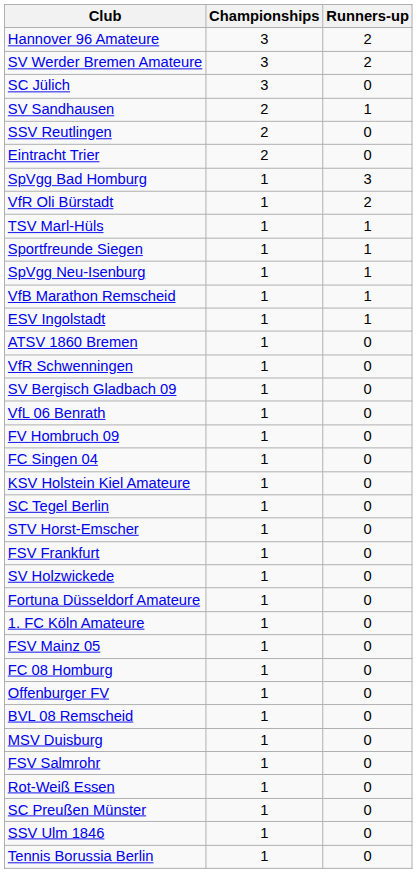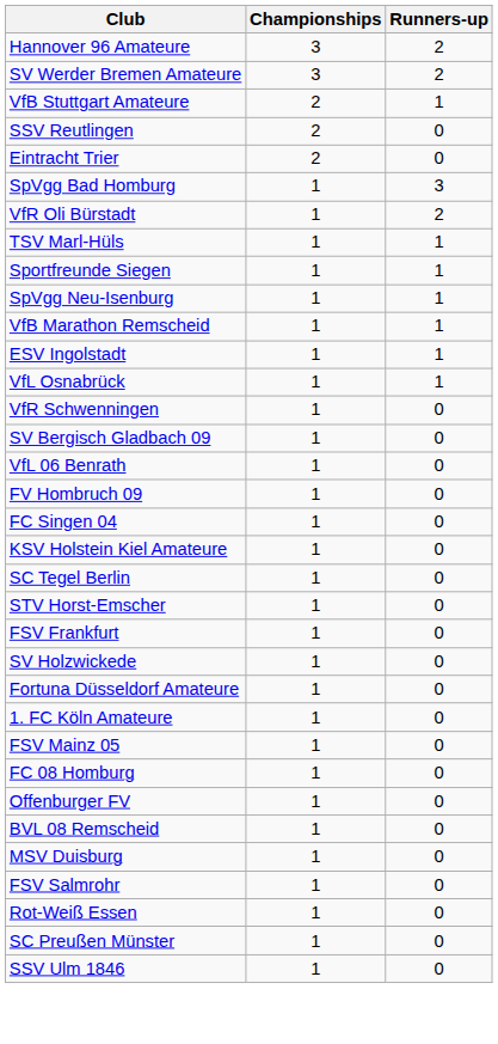 <table class=wikitable>
 <tr>
 <th style="text-align:center">Club</th>
 <th style="text-align:center">Championships</th>
 <th style="text-align:center">Runners-up</th>
 </tr>
 <tr align="center">
 <td align="left"><a href='#'>Hannover 96 Amateure</a></td>
 <td>3</td>
 <td>2</td>
 </tr>
 <tr align="center">
 <td align="left"><a href='#'>SV Werder Bremen Amateure</a></td>
 <td>3</td>
 <td>2</td>
 </tr>
 <tr align="center">
-<td align="left"><a href='#'>SC Jülich</a></td>
-<td>3</td>
-<td>0</td>
-</tr>
-<tr align="center">
-<td align="left"><a href='#'>SV Sandhausen</a></td>
+<td align="left"><a href='#'>VfB Stuttgart Amateure</a></td>
 <td>2</td>
 <td>1</td>
 </tr>
 <tr align="center">
 <td align="left"><a href='#'>SSV Reutlingen</a></td>
 <td>2</td>
 <td>0</td>
 </tr>
 <tr align="center">
 <td align="left"><a href='#'>Eintracht Trier</a></td>
 <td>2</td>
 <td>0</td>
 </tr>
 <tr align="center">
 <td align="left"><a href='#'>SpVgg Bad Homburg</a></td>
 <td>1</td>
 <td>3</td>
 </tr>
 <tr align="center">
 <td align="left"><a href='#'>VfR Oli Bürstadt</a></td>
 <td>1</td>
 <td>2</td>
 </tr>
 <tr align="center">
 <td align="left"><a href='#'>TSV Marl-Hüls</a></td>
 <td>1</td>
 <td>1</td>
 </tr>
 <tr align="center">
 <td align="left"><a href='#'>Sportfreunde Siegen</a></td>
 <td>1</td>
 <td>1</td>
 </tr>
 <tr align="center">
 <td align="left"><a href='#'>SpVgg Neu-Isenburg</a></td>
 <td>1</td>
 <td>1</td>
 </tr>
 <tr align="center">
 <td align="left"><a href='#'>VfB Marathon Remscheid</a></td>
 <td>1</td>
 <td>1</td>
 </tr>
 <tr align="center">
 <td align="left"><a href='#'>ESV Ingolstadt</a></td>
 <td>1</td>
 <td>1</td>
 </tr>
 <tr align="center">
-<td align="left"><a href='#'>ATSV 1860 Bremen</a></td>
+<td align="left"><a href='#'>VfL Osnabrück</a></td>
 <td>1</td>
-<td>0</td>
+<td>1</td>
 </tr>
 <tr align="center">
 <td align="left"><a href='#'>VfR Schwenningen</a></td>
 <td>1</td>
 <td>0</td>
 </tr>
 <tr align="center">
 <td align="left"><a href='#'>SV Bergisch Gladbach 09</a></td>
 <td>1</td>
 <td>0</td>
 </tr>
 <tr align="center">
 <td align="left"><a href='#'>VfL 06 Benrath</a></td>
 <td>1</td>
 <td>0</td>
 </tr>
 <tr align="center">
 <td align="left"><a href='#'>FV Hombruch 09</a></td>
 <td>1</td>
 <td>0</td>
 </tr>
 <tr align="center">
 <td align="left"><a href='#'>FC Singen 04</a></td>
 <td>1</td>
 <td>0</td>
 </tr>
 <tr align="center">
 <td align="left"><a href='#'>KSV Holstein Kiel Amateure</a></td>
 <td>1</td>
 <td>0</td>
 </tr>
 <tr align="center">
 <td align="left"><a href='#'>SC Tegel Berlin</a></td>
 <td>1</td>
 <td>0</td>
 </tr>
 <tr align="center">
 <td align="left"><a href='#'>STV Horst-Emscher</a></td>
 <td>1</td>
 <td>0</td>
 </tr>
 <tr align="center">
 <td align="left"><a href='#'>FSV Frankfurt</a></td>
 <td>1</td>
 <td>0</td>
 </tr>
 <tr align="center">
 <td align="left"><a href='#'>SV Holzwickede</a></td>
 <td>1</td>
 <td>0</td>
 </tr>
 <tr align="center">
 <td align="left"><a href='#'>Fortuna Düsseldorf Amateure</a></td>
 <td>1</td>
 <td>0</td>
 </tr>
 <tr align="center">
 <td align="left"><a href='#'>1. FC Köln Amateure</a></td>
 <td>1</td>
 <td>0</td>
 </tr>
 <tr align="center">
 <td align="left"><a href='#'>FSV Mainz 05</a></td>
 <td>1</td>
 <td>0</td>
 </tr>
 <tr align="center">
 <td align="left"><a href='#'>FC 08 Homburg</a></td>
 <td>1</td>
 <td>0</td>
 </tr>
 <tr align="center">
 <td align="left"><a href='#'>Offenburger FV</a></td>
 <td>1</td>
 <td>0</td>
 </tr>
 <tr align="center">
 <td align="left"><a href='#'>BVL 08 Remscheid</a></td>
 <td>1</td>
 <td>0</td>
 </tr>
 <tr align="center">
 <td align="left"><a href='#'>MSV Duisburg</a></td>
 <td>1</td>
 <td>0</td>
 </tr>
 <tr align="center">
 <td align="left"><a href='#'>FSV Salmrohr</a></td>
 <td>1</td>
 <td>0</td>
 </tr>
 <tr align="center">
 <td align="left"><a href='#'>Rot-Weiß Essen</a></td>
 <td>1</td>
 <td>0</td>
 </tr>
 <tr align="center">
 <td align="left"><a href='#'>SC Preußen Münster</a></td>
 <td>1</td>
 <td>0</td>
 </tr>
 <tr align="center">
 <td align="left"><a href='#'>SSV Ulm 1846</a></td>
 <td>1</td>
 <td>0</td>
 </tr>
-<tr align="center">
-<td align="left"><a href='#'>Tennis Borussia Berlin</a></td>
-<td>1</td>
-<td>0</td>
-</tr>
 </table>
